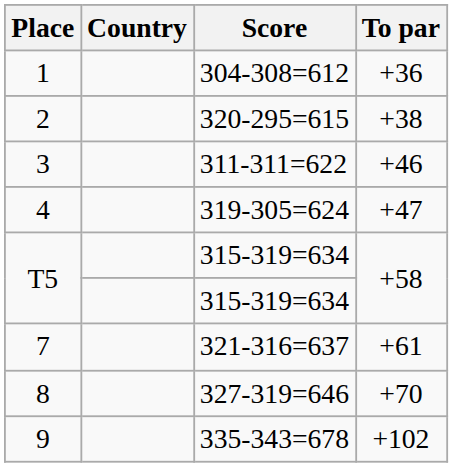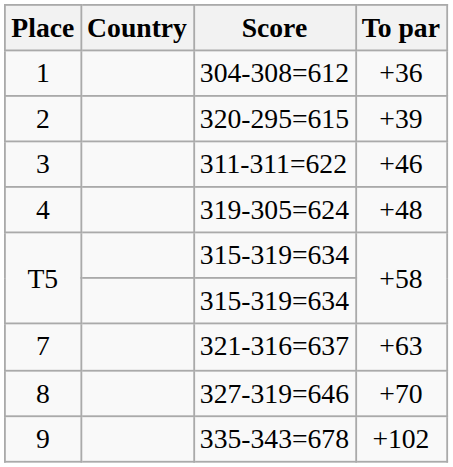 <table class="wikitable" style="font-size:95%;">
 <tr>
 <th>Place</th>
 <th>Country</th>
 <th>Score</th>
 <th>To par</th>
 </tr>
 <tr>
 <td align=center>1</td>
 <td></td>
 <td>304-308=612</td>
 <td align=center>+36</td>
 </tr>
 <tr>
 <td align=center>2</td>
 <td></td>
 <td>320-295=615</td>
-<td align=center>+38</td>
+<td align=center>+39</td>
 </tr>
 <tr>
 <td align=center>3</td>
 <td></td>
 <td>311-311=622</td>
 <td align=center>+46</td>
 </tr>
 <tr>
 <td align=center>4</td>
 <td></td>
 <td>319-305=624</td>
-<td align=center>+47</td>
+<td align=center>+48</td>
 </tr>
 <tr>
 <td rowspan=2 align=center>T5</td>
 <td></td>
 <td>315-319=634</td>
 <td rowspan=2 align=center>+58</td>
 </tr>
 <tr>
 <td></td>
 <td>315-319=634</td>
 </tr>
 <tr>
 <td align=center>7</td>
 <td></td>
 <td>321-316=637</td>
-<td align=center>+61</td>
+<td align=center>+63</td>
 </tr>
 <tr>
 <td align=center>8</td>
 <td></td>
 <td>327-319=646</td>
 <td align=center>+70</td>
 </tr>
 <tr>
 <td align=center>9</td>
 <td></td>
 <td>335-343=678</td>
 <td align=center>+102</td>
 </tr>
 </table>
